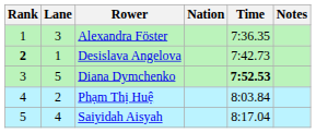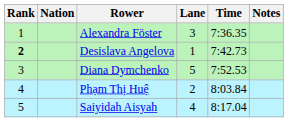 <table class="wikitable sortable" style="text-align:center">
 <tr>
 <th>Rank</th>
+<th>Nation</th>
+<th>Rower</th>
 <th>Lane</th>
-<th>Rower</th>
-<th>Nation</th>
 <th>Time</th>
 <th>Notes</th>
 </tr>
 <tr bgcolor=bbf3bb>
 <td>1</td>
+<td align=left></td>
+<td align=left><a href='#'>Alexandra Föster</a></td>
 <td>3</td>
-<td align=left><a href='#'>Alexandra Föster</a></td>
-<td align=left></td>
 <td>7:36.35</td>
 <td></td>
 </tr>
 <tr bgcolor=bbf3bb>
 <td><strong>2</strong></td>
+<td align=left></td>
+<td align=left><a href='#'>Desislava Angelova</a></td>
 <td>1</td>
-<td align=left><a href='#'>Desislava Angelova</a></td>
-<td align=left></td>
 <td>7:42.73</td>
 <td></td>
 </tr>
 <tr bgcolor=bbf3bb>
 <td>3</td>
+<td align=left></td>
+<td align=left><a href='#'>Diana Dymchenko</a></td>
 <td>5</td>
-<td align=left><a href='#'>Diana Dymchenko</a></td>
-<td align=left></td>
-<td><strong>7:52.53</strong></td>
+<td>7:52.53</td>
 <td></td>
 </tr>
 <tr bgcolor=bbf3ff>
 <td>4</td>
+<td align=left></td>
+<td align=left><a href='#'>Phạm Thị Huệ</a></td>
 <td>2</td>
-<td align=left><a href='#'>Phạm Thị Huệ</a></td>
-<td align=left></td>
 <td>8:03.84</td>
 <td></td>
 </tr>
 <tr bgcolor=bbf3ff>
 <td>5</td>
+<td align=left></td>
+<td align=left><a href='#'>Saiyidah Aisyah</a></td>
 <td>4</td>
-<td align=left><a href='#'>Saiyidah Aisyah</a></td>
-<td align=left></td>
 <td>8:17.04</td>
 <td></td>
 </tr>
 </table>
